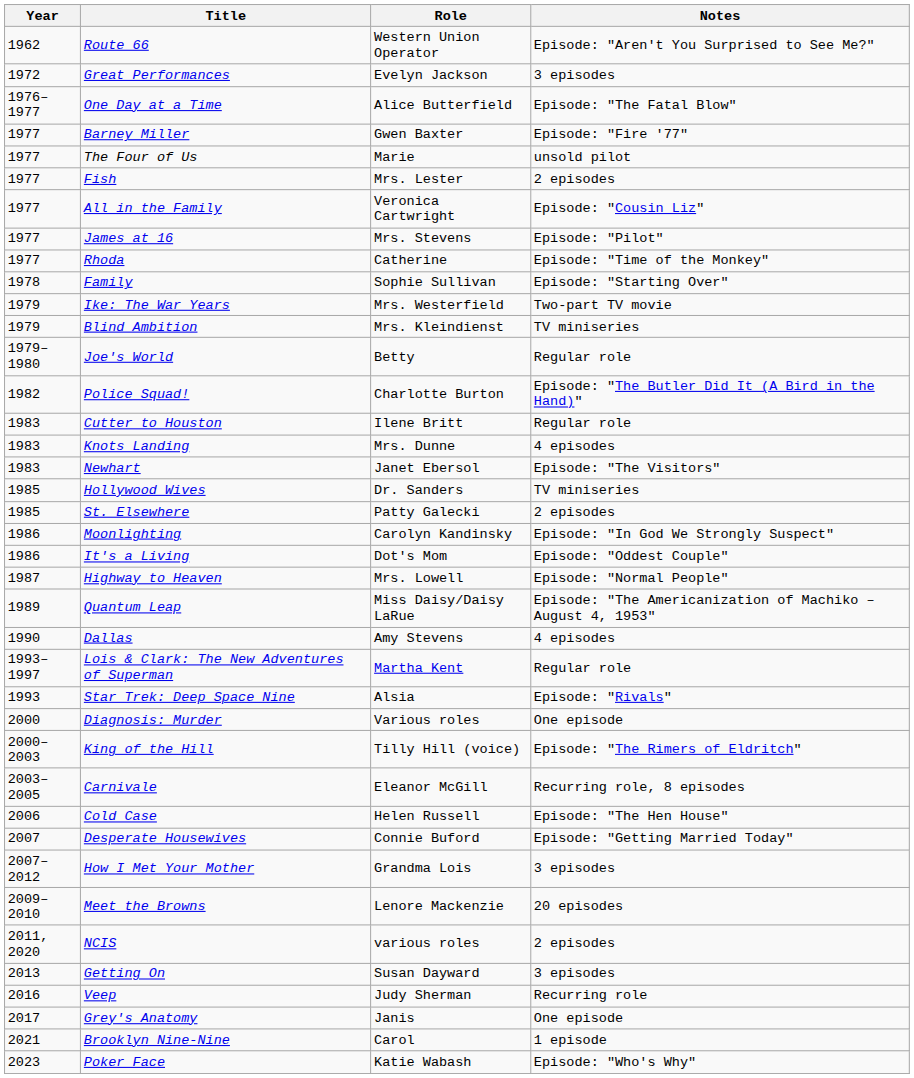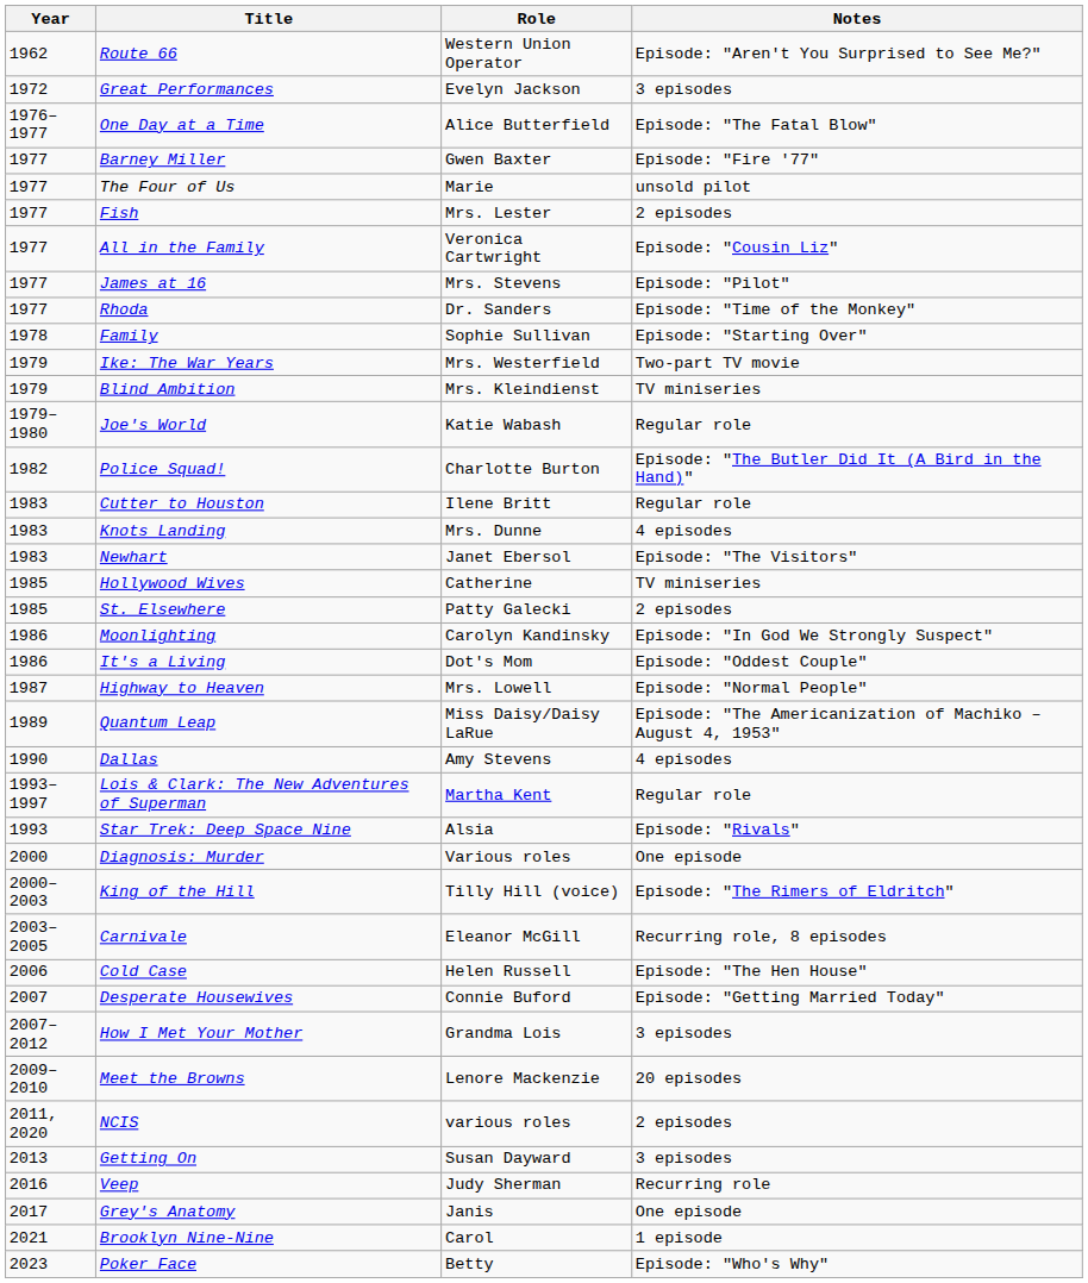 <table class="wikitable sortable">
 <tr>
 <th>Year</th>
 <th>Title</th>
 <th>Role</th>
 <th class="unsortable">Notes</th>
 </tr>
 <tr>
 <td>1962</td>
 <td><em><a href='#'>Route 66</a></em></td>
 <td>Western Union Operator</td>
 <td>Episode: "Aren't You Surprised to See Me?"</td>
 </tr>
 <tr>
 <td>1972</td>
 <td><em><a href='#'>Great Performances</a></em></td>
 <td>Evelyn Jackson</td>
 <td>3 episodes</td>
 </tr>
 <tr>
 <td>1976–1977</td>
 <td><em><a href='#'>One Day at a Time</a></em></td>
 <td>Alice Butterfield</td>
 <td>Episode: "The Fatal Blow"</td>
 </tr>
 <tr>
 <td>1977</td>
 <td><em><a href='#'>Barney Miller</a></em></td>
 <td>Gwen Baxter</td>
 <td>Episode: "Fire '77"</td>
 </tr>
 <tr>
 <td>1977</td>
 <td><em>The Four of Us</em></td>
 <td>Marie</td>
 <td>unsold pilot</td>
 </tr>
 <tr>
 <td>1977</td>
 <td><em><a href='#'>Fish</a></em></td>
 <td>Mrs. Lester</td>
 <td>2 episodes</td>
 </tr>
 <tr>
 <td>1977</td>
 <td><em><a href='#'>All in the Family</a></em></td>
 <td>Veronica Cartwright</td>
 <td>Episode: "<a href='#'>Cousin Liz</a>"</td>
 </tr>
 <tr>
 <td>1977</td>
 <td><em><a href='#'>James at 16</a></em></td>
 <td>Mrs. Stevens</td>
 <td>Episode: "Pilot"</td>
 </tr>
 <tr>
 <td>1977</td>
 <td><em><a href='#'>Rhoda</a></em></td>
-<td>Catherine</td>
+<td>Dr. Sanders</td>
 <td>Episode: "Time of the Monkey"</td>
 </tr>
 <tr>
 <td>1978</td>
 <td><em><a href='#'>Family</a></em></td>
 <td>Sophie Sullivan</td>
 <td>Episode: "Starting Over"</td>
 </tr>
 <tr>
 <td>1979</td>
 <td><em><a href='#'>Ike: The War Years</a></em></td>
 <td>Mrs. Westerfield</td>
 <td>Two-part TV movie</td>
 </tr>
 <tr>
 <td>1979</td>
 <td><em><a href='#'>Blind Ambition</a></em></td>
 <td>Mrs. Kleindienst</td>
 <td>TV miniseries</td>
 </tr>
 <tr>
 <td>1979–1980</td>
 <td><em><a href='#'>Joe's World</a></em></td>
-<td>Betty</td>
+<td>Katie Wabash</td>
 <td>Regular role</td>
 </tr>
 <tr>
 <td>1982</td>
 <td><em><a href='#'>Police Squad!</a></em></td>
 <td>Charlotte Burton</td>
 <td>Episode: "<a href='#'>The Butler Did It (A Bird in the Hand)</a>"</td>
 </tr>
 <tr>
 <td>1983</td>
 <td><em><a href='#'>Cutter to Houston</a></em></td>
 <td>Ilene Britt</td>
 <td>Regular role</td>
 </tr>
 <tr>
 <td>1983</td>
 <td><em><a href='#'>Knots Landing</a></em></td>
 <td>Mrs. Dunne</td>
 <td>4 episodes</td>
 </tr>
 <tr>
 <td>1983</td>
 <td><em><a href='#'>Newhart</a></em></td>
 <td>Janet Ebersol</td>
 <td>Episode: "The Visitors"</td>
 </tr>
 <tr>
 <td>1985</td>
 <td><em><a href='#'>Hollywood Wives</a></em></td>
-<td>Dr. Sanders</td>
+<td>Catherine</td>
 <td>TV miniseries</td>
 </tr>
 <tr>
 <td>1985</td>
 <td><em><a href='#'>St. Elsewhere</a></em></td>
 <td>Patty Galecki</td>
 <td>2 episodes</td>
 </tr>
 <tr>
 <td>1986</td>
 <td><em><a href='#'>Moonlighting</a></em></td>
 <td>Carolyn Kandinsky</td>
 <td>Episode: "In God We Strongly Suspect"</td>
 </tr>
 <tr>
 <td>1986</td>
 <td><em><a href='#'>It's a Living</a></em></td>
 <td>Dot's Mom</td>
 <td>Episode: "Oddest Couple"</td>
 </tr>
 <tr>
 <td>1987</td>
 <td><em><a href='#'>Highway to Heaven</a></em></td>
 <td>Mrs. Lowell</td>
 <td>Episode: "Normal People"</td>
 </tr>
 <tr>
 <td>1989</td>
 <td><em><a href='#'>Quantum Leap</a></em></td>
 <td>Miss Daisy/Daisy LaRue</td>
 <td>Episode: "The Americanization of Machiko – August 4, 1953"</td>
 </tr>
 <tr>
 <td>1990</td>
 <td><em><a href='#'>Dallas</a></em></td>
 <td>Amy Stevens</td>
 <td>4 episodes</td>
 </tr>
 <tr>
 <td>1993–1997</td>
 <td><em><a href='#'>Lois & Clark: The New Adventures of Superman</a></em></td>
 <td><a href='#'>Martha Kent</a></td>
 <td>Regular role</td>
 </tr>
 <tr>
 <td>1993</td>
 <td><em><a href='#'>Star Trek: Deep Space Nine</a></em></td>
 <td>Alsia</td>
 <td>Episode: "<a href='#'>Rivals</a>"</td>
 </tr>
 <tr>
 <td>2000</td>
 <td><em><a href='#'>Diagnosis: Murder</a></em></td>
 <td>Various roles</td>
 <td>One episode</td>
 </tr>
 <tr>
 <td>2000–2003</td>
 <td><em><a href='#'>King of the Hill</a></em></td>
 <td>Tilly Hill (voice)</td>
 <td>Episode: "<a href='#'>The Rimers of Eldritch</a>"</td>
 </tr>
 <tr>
 <td>2003–2005</td>
 <td><em><a href='#'>Carnivale</a></em></td>
 <td>Eleanor McGill</td>
 <td>Recurring role, 8 episodes</td>
 </tr>
 <tr>
 <td>2006</td>
 <td><em><a href='#'>Cold Case</a></em></td>
 <td>Helen Russell</td>
 <td>Episode: "The Hen House"</td>
 </tr>
 <tr>
 <td>2007</td>
 <td><em><a href='#'>Desperate Housewives</a></em></td>
 <td>Connie Buford</td>
 <td>Episode: "Getting Married Today"</td>
 </tr>
 <tr>
 <td>2007–2012</td>
 <td><em><a href='#'>How I Met Your Mother</a></em></td>
 <td>Grandma Lois</td>
 <td>3 episodes</td>
 </tr>
 <tr>
 <td>2009–2010</td>
 <td><em><a href='#'>Meet the Browns</a></em></td>
 <td>Lenore Mackenzie</td>
 <td>20 episodes</td>
 </tr>
 <tr>
 <td>2011, 2020</td>
 <td><em><a href='#'>NCIS</a></em></td>
 <td>various roles</td>
 <td>2 episodes</td>
 </tr>
 <tr>
 <td>2013</td>
 <td><em><a href='#'>Getting On</a></em></td>
 <td>Susan Dayward</td>
 <td>3 episodes</td>
 </tr>
 <tr>
 <td>2016</td>
 <td><em><a href='#'>Veep</a></em></td>
 <td>Judy Sherman</td>
 <td>Recurring role</td>
 </tr>
 <tr>
 <td>2017</td>
 <td><em><a href='#'>Grey's Anatomy</a></em></td>
 <td>Janis</td>
 <td>One episode</td>
 </tr>
 <tr>
 <td>2021</td>
 <td><em><a href='#'>Brooklyn Nine-Nine</a></em></td>
 <td>Carol</td>
 <td>1 episode</td>
 </tr>
 <tr>
 <td>2023</td>
 <td><em><a href='#'>Poker Face</a></em></td>
-<td>Katie Wabash</td>
+<td>Betty</td>
 <td>Episode: "Who's Why"</td>
 </tr>
 <tr>
 </tr>
 </table>
